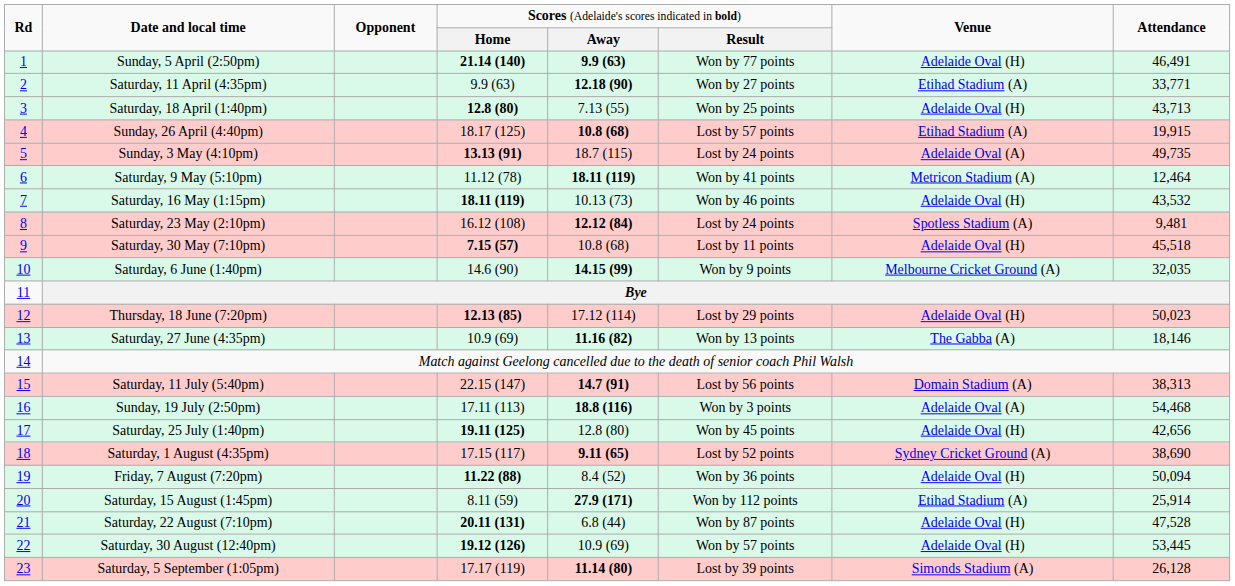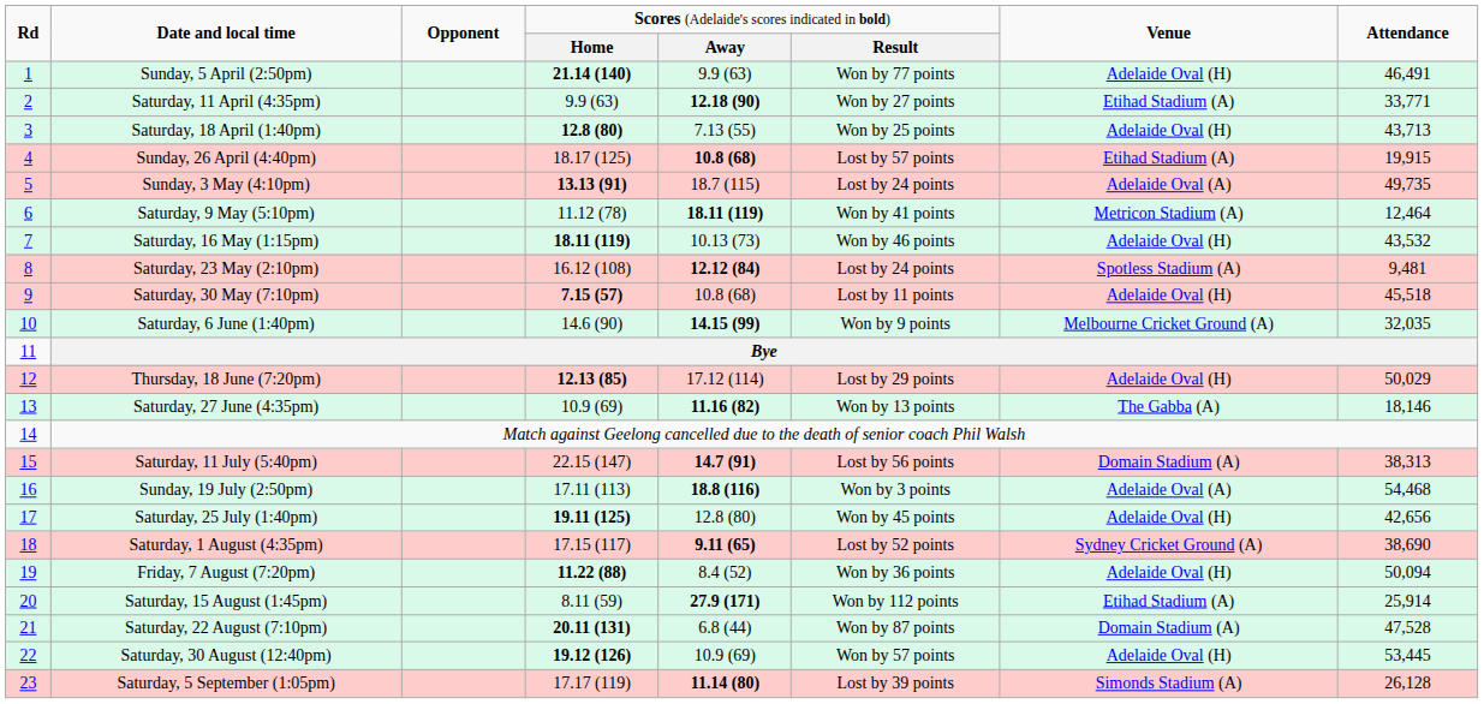 <table class="wikitable" style="font-size:90%; text-align:center; width: 100%; margin-left: auto; margin-right: auto;">
 <tr>
 <td rowspan=2><strong>Rd</strong></td>
 <td rowspan=2><strong>Date and local time</strong></td>
 <td rowspan=2><strong>Opponent</strong></td>
 <td colspan=3><strong>Scores</strong> <small>(Adelaide's scores indicated in <strong>bold</strong>)</small></td>
 <td rowspan=2><strong>Venue</strong></td>
 <td rowspan=2><strong>Attendance</strong></td>
 </tr>
 <tr>
 <th>Home</th>
 <th>Away</th>
 <th>Result</th>
 </tr>
 <tr style="background:#d9f9e9;">
 <td><a href='#'>1</a></td>
 <td>Sunday, 5 April (2:50pm)</td>
 <td></td>
 <td><strong>21.14 (140)</strong></td>
-<td><strong>9.9 (63)</strong></td>
+<td>9.9 (63)</td>
 <td>Won by 77 points</td>
 <td><a href='#'>Adelaide Oval</a> (H)</td>
 <td>46,491</td>
 </tr>
 <tr style="background:#d9f9e9;">
 <td><a href='#'>2</a></td>
 <td>Saturday, 11 April (4:35pm)</td>
 <td></td>
 <td>9.9 (63)</td>
 <td><strong>12.18 (90)</strong></td>
 <td>Won by 27 points</td>
 <td><a href='#'>Etihad Stadium</a> (A)</td>
 <td>33,771</td>
 </tr>
 <tr style="background:#d9f9e9;">
 <td><a href='#'>3</a></td>
 <td>Saturday, 18 April (1:40pm)</td>
 <td></td>
 <td><strong>12.8 (80)</strong></td>
 <td>7.13 (55)</td>
 <td>Won by 25 points</td>
 <td><a href='#'>Adelaide Oval</a> (H)</td>
 <td>43,713</td>
 </tr>
 <tr style="background:#fcc;">
 <td><a href='#'>4</a></td>
 <td>Sunday, 26 April (4:40pm)</td>
 <td></td>
 <td>18.17 (125)</td>
 <td><strong>10.8 (68)</strong></td>
 <td>Lost by 57 points</td>
 <td><a href='#'>Etihad Stadium</a> (A)</td>
 <td>19,915</td>
 </tr>
 <tr - style="background:#fcc;">
 <td><a href='#'>5</a></td>
 <td>Sunday, 3 May (4:10pm)</td>
 <td></td>
 <td><strong>13.13 (91)</strong></td>
 <td>18.7 (115)</td>
 <td>Lost by 24 points</td>
 <td><a href='#'>Adelaide Oval</a> (A)</td>
 <td>49,735</td>
 </tr>
 <tr style="background:#d9f9e9;">
 <td><a href='#'>6</a></td>
 <td>Saturday, 9 May (5:10pm)</td>
 <td></td>
 <td>11.12 (78)</td>
 <td><strong>18.11 (119)</strong></td>
 <td>Won by 41 points</td>
 <td><a href='#'>Metricon Stadium</a> (A)</td>
 <td>12,464</td>
 </tr>
 <tr style="background:#d9f9e9;">
 <td><a href='#'>7</a></td>
 <td>Saturday, 16 May (1:15pm)</td>
 <td></td>
 <td><strong>18.11 (119)</strong></td>
 <td>10.13 (73)</td>
 <td>Won by 46 points</td>
 <td><a href='#'>Adelaide Oval</a> (H)</td>
 <td>43,532</td>
 </tr>
 <tr style="background:#fcc;">
 <td><a href='#'>8</a></td>
 <td>Saturday, 23 May (2:10pm)</td>
 <td></td>
 <td>16.12 (108)</td>
 <td><strong>12.12 (84)</strong></td>
 <td>Lost by 24 points</td>
 <td><a href='#'>Spotless Stadium</a> (A)</td>
 <td>9,481</td>
 </tr>
 <tr style="background:#fcc;">
 <td><a href='#'>9</a></td>
 <td>Saturday, 30 May (7:10pm)</td>
 <td></td>
 <td><strong>7.15 (57)</strong></td>
 <td>10.8 (68)</td>
 <td>Lost by 11 points</td>
 <td><a href='#'>Adelaide Oval</a> (H)</td>
 <td>45,518</td>
 </tr>
 <tr style="background:#d9f9e9;">
 <td><a href='#'>10</a></td>
 <td>Saturday, 6 June (1:40pm)</td>
 <td></td>
 <td>14.6 (90)</td>
 <td><strong>14.15 (99)</strong></td>
 <td>Won by 9 points</td>
 <td><a href='#'>Melbourne Cricket Ground</a> (A)</td>
 <td>32,035</td>
 </tr>
 <tr>
 <td><a href='#'>11</a></td>
 <th colspan="7"><span><em>Bye</em></span></th>
 </tr>
 <tr style="background:#fcc;">
 <td><a href='#'>12</a></td>
 <td>Thursday, 18 June (7:20pm)</td>
 <td></td>
 <td><strong>12.13 (85)</strong></td>
 <td>17.12 (114)</td>
 <td>Lost by 29 points</td>
 <td><a href='#'>Adelaide Oval</a> (H)</td>
-<td>50,023</td>
+<td>50,029</td>
 </tr>
 <tr style="background:#d9f9e9;">
 <td><a href='#'>13</a></td>
 <td>Saturday, 27 June (4:35pm)</td>
 <td></td>
 <td>10.9 (69)</td>
 <td><strong>11.16 (82)</strong></td>
 <td>Won by 13 points</td>
 <td><a href='#'>The Gabba</a> (A)</td>
 <td>18,146</td>
 </tr>
 <tr>
 <td><a href='#'>14</a></td>
 <td colspan="7"><span><em> Match against Geelong cancelled due to the death of senior coach Phil Walsh</em></span></td>
 </tr>
 <tr style="background:#fcc;">
 <td><a href='#'>15</a></td>
 <td>Saturday, 11 July (5:40pm)</td>
 <td></td>
 <td>22.15 (147)</td>
 <td><strong>14.7 (91)</strong></td>
 <td>Lost by 56 points</td>
 <td><a href='#'>Domain Stadium</a> (A)</td>
 <td>38,313</td>
 </tr>
 <tr style="background:#d9f9e9;">
 <td><a href='#'>16</a></td>
 <td>Sunday, 19 July (2:50pm)</td>
 <td></td>
 <td>17.11 (113)</td>
 <td><strong>18.8 (116)</strong></td>
 <td>Won by 3 points</td>
 <td><a href='#'>Adelaide Oval</a> (A)</td>
 <td>54,468</td>
 </tr>
 <tr style="background:#d9f9e9;">
 <td><a href='#'>17</a></td>
 <td>Saturday, 25 July (1:40pm)</td>
 <td></td>
 <td><strong>19.11 (125)</strong></td>
 <td>12.8 (80)</td>
 <td>Won by 45 points</td>
 <td><a href='#'>Adelaide Oval</a> (H)</td>
 <td>42,656</td>
 </tr>
 <tr style="background:#fcc;">
 <td><a href='#'>18</a></td>
 <td>Saturday, 1 August (4:35pm)</td>
 <td></td>
 <td>17.15 (117)</td>
 <td><strong>9.11 (65)</strong></td>
 <td>Lost by 52 points</td>
 <td><a href='#'>Sydney Cricket Ground</a> (A)</td>
 <td>38,690</td>
 </tr>
 <tr style="background:#d9f9e9;">
 <td><a href='#'>19</a></td>
 <td>Friday, 7 August (7:20pm)</td>
 <td></td>
 <td><strong>11.22 (88)</strong></td>
 <td>8.4 (52)</td>
 <td>Won by 36 points</td>
 <td><a href='#'>Adelaide Oval</a> (H)</td>
 <td>50,094</td>
 </tr>
 <tr style="background:#d9f9e9;">
 <td><a href='#'>20</a></td>
 <td>Saturday, 15 August (1:45pm)</td>
 <td></td>
 <td>8.11 (59)</td>
 <td><strong>27.9 (171)</strong></td>
 <td>Won by 112 points</td>
 <td><a href='#'>Etihad Stadium</a> (A)</td>
 <td>25,914</td>
 </tr>
 <tr style="background:#d9f9e9;">
 <td><a href='#'>21</a></td>
 <td>Saturday, 22 August (7:10pm)</td>
 <td></td>
 <td><strong>20.11 (131)</strong></td>
 <td>6.8 (44)</td>
 <td>Won by 87 points</td>
-<td><a href='#'>Adelaide Oval</a> (H)</td>
+<td><a href='#'>Domain Stadium</a> (A)</td>
 <td>47,528</td>
 </tr>
 <tr style="background:#d9f9e9;">
 <td><a href='#'>22</a></td>
 <td>Saturday, 30 August (12:40pm)</td>
 <td></td>
 <td><strong>19.12 (126)</strong></td>
 <td>10.9 (69)</td>
 <td>Won by 57 points</td>
 <td><a href='#'>Adelaide Oval</a> (H)</td>
 <td>53,445</td>
 </tr>
 <tr style="background:#fcc;">
 <td><a href='#'>23</a></td>
 <td>Saturday, 5 September (1:05pm)</td>
 <td></td>
 <td>17.17 (119)</td>
 <td><strong>11.14 (80)</strong></td>
 <td>Lost by 39 points</td>
 <td><a href='#'>Simonds Stadium</a> (A)</td>
 <td>26,128</td>
 </tr>
 </table>
